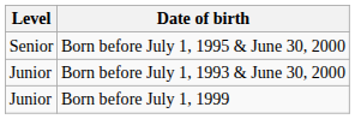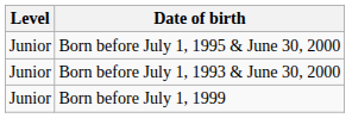 <table class="wikitable unsortable" style="text-align:left">
 <tr>
 <th scope="col">Level</th>
 <th scope="col">Date of birth</th>
 </tr>
 <tr>
-<td>Senior <em></em></td>
+<td>Junior <em></em></td>
 <td>Born before July 1, 1995 & June 30, 2000</td>
 </tr>
 <tr>
 <td>Junior <em></em></td>
 <td>Born before July 1, 1993 & June 30, 2000</td>
 </tr>
 <tr>
 <td>Junior <em></em></td>
 <td>Born before July 1, 1999</td>
 </tr>
 </table>
